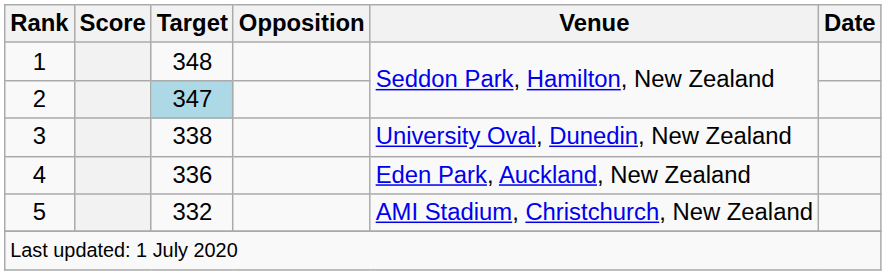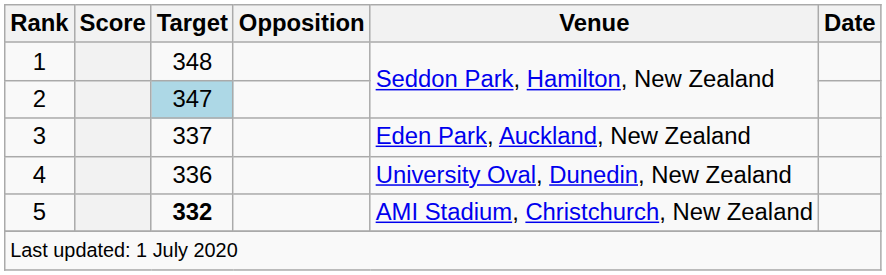 <table class="wikitable plainrowheaders sortable">
 <tr>
 <th scope=col>Rank</th>
 <th scope=col>Score</th>
 <th scope=col>Target</th>
 <th scope=col>Opposition</th>
 <th scope=col>Venue</th>
 <th scope=col>Date</th>
 </tr>
 <tr>
 <td align=center>1</td>
 <th scope=row style=text-align:center;></th>
 <td align=center>348</td>
 <td></td>
 <td rowspan=2><a href='#'>Seddon Park</a>, <a href='#'>Hamilton</a>, New Zealand</td>
 <td></td>
 </tr>
 <tr>
 <td align=center>2</td>
 <th scope=row style=text-align:center;></th>
 <td align=center style="background: lightblue;">347</td>
 <td></td>
 <td></td>
 </tr>
 <tr>
 <td align=center>3</td>
 <th scope=row style=text-align:center;></th>
-<td align=center>338</td>
+<td align=center>337</td>
 <td></td>
-<td><a href='#'>University Oval</a>, <a href='#'>Dunedin</a>, New Zealand</td>
+<td><a href='#'>Eden Park</a>, <a href='#'>Auckland</a>, New Zealand</td>
 <td></td>
 </tr>
 <tr>
 <td align=center>4</td>
 <th scope=row style=text-align:center;></th>
 <td align=center>336</td>
 <td></td>
-<td><a href='#'>Eden Park</a>, <a href='#'>Auckland</a>, New Zealand</td>
+<td><a href='#'>University Oval</a>, <a href='#'>Dunedin</a>, New Zealand</td>
 <td></td>
 </tr>
 <tr>
 <td align=center>5</td>
 <th scope=row style=text-align:center;></th>
-<td align=center>332</td>
+<td align=center><strong>332</strong></td>
 <td></td>
 <td><a href='#'>AMI Stadium</a>, <a href='#'>Christchurch</a>, New Zealand</td>
 <td></td>
 </tr>
 <tr>
 </tr>
 <tr class=sortbottom>
 <td colspan=6><small>Last updated: 1 July 2020</small></td>
 </tr>
 </table>
